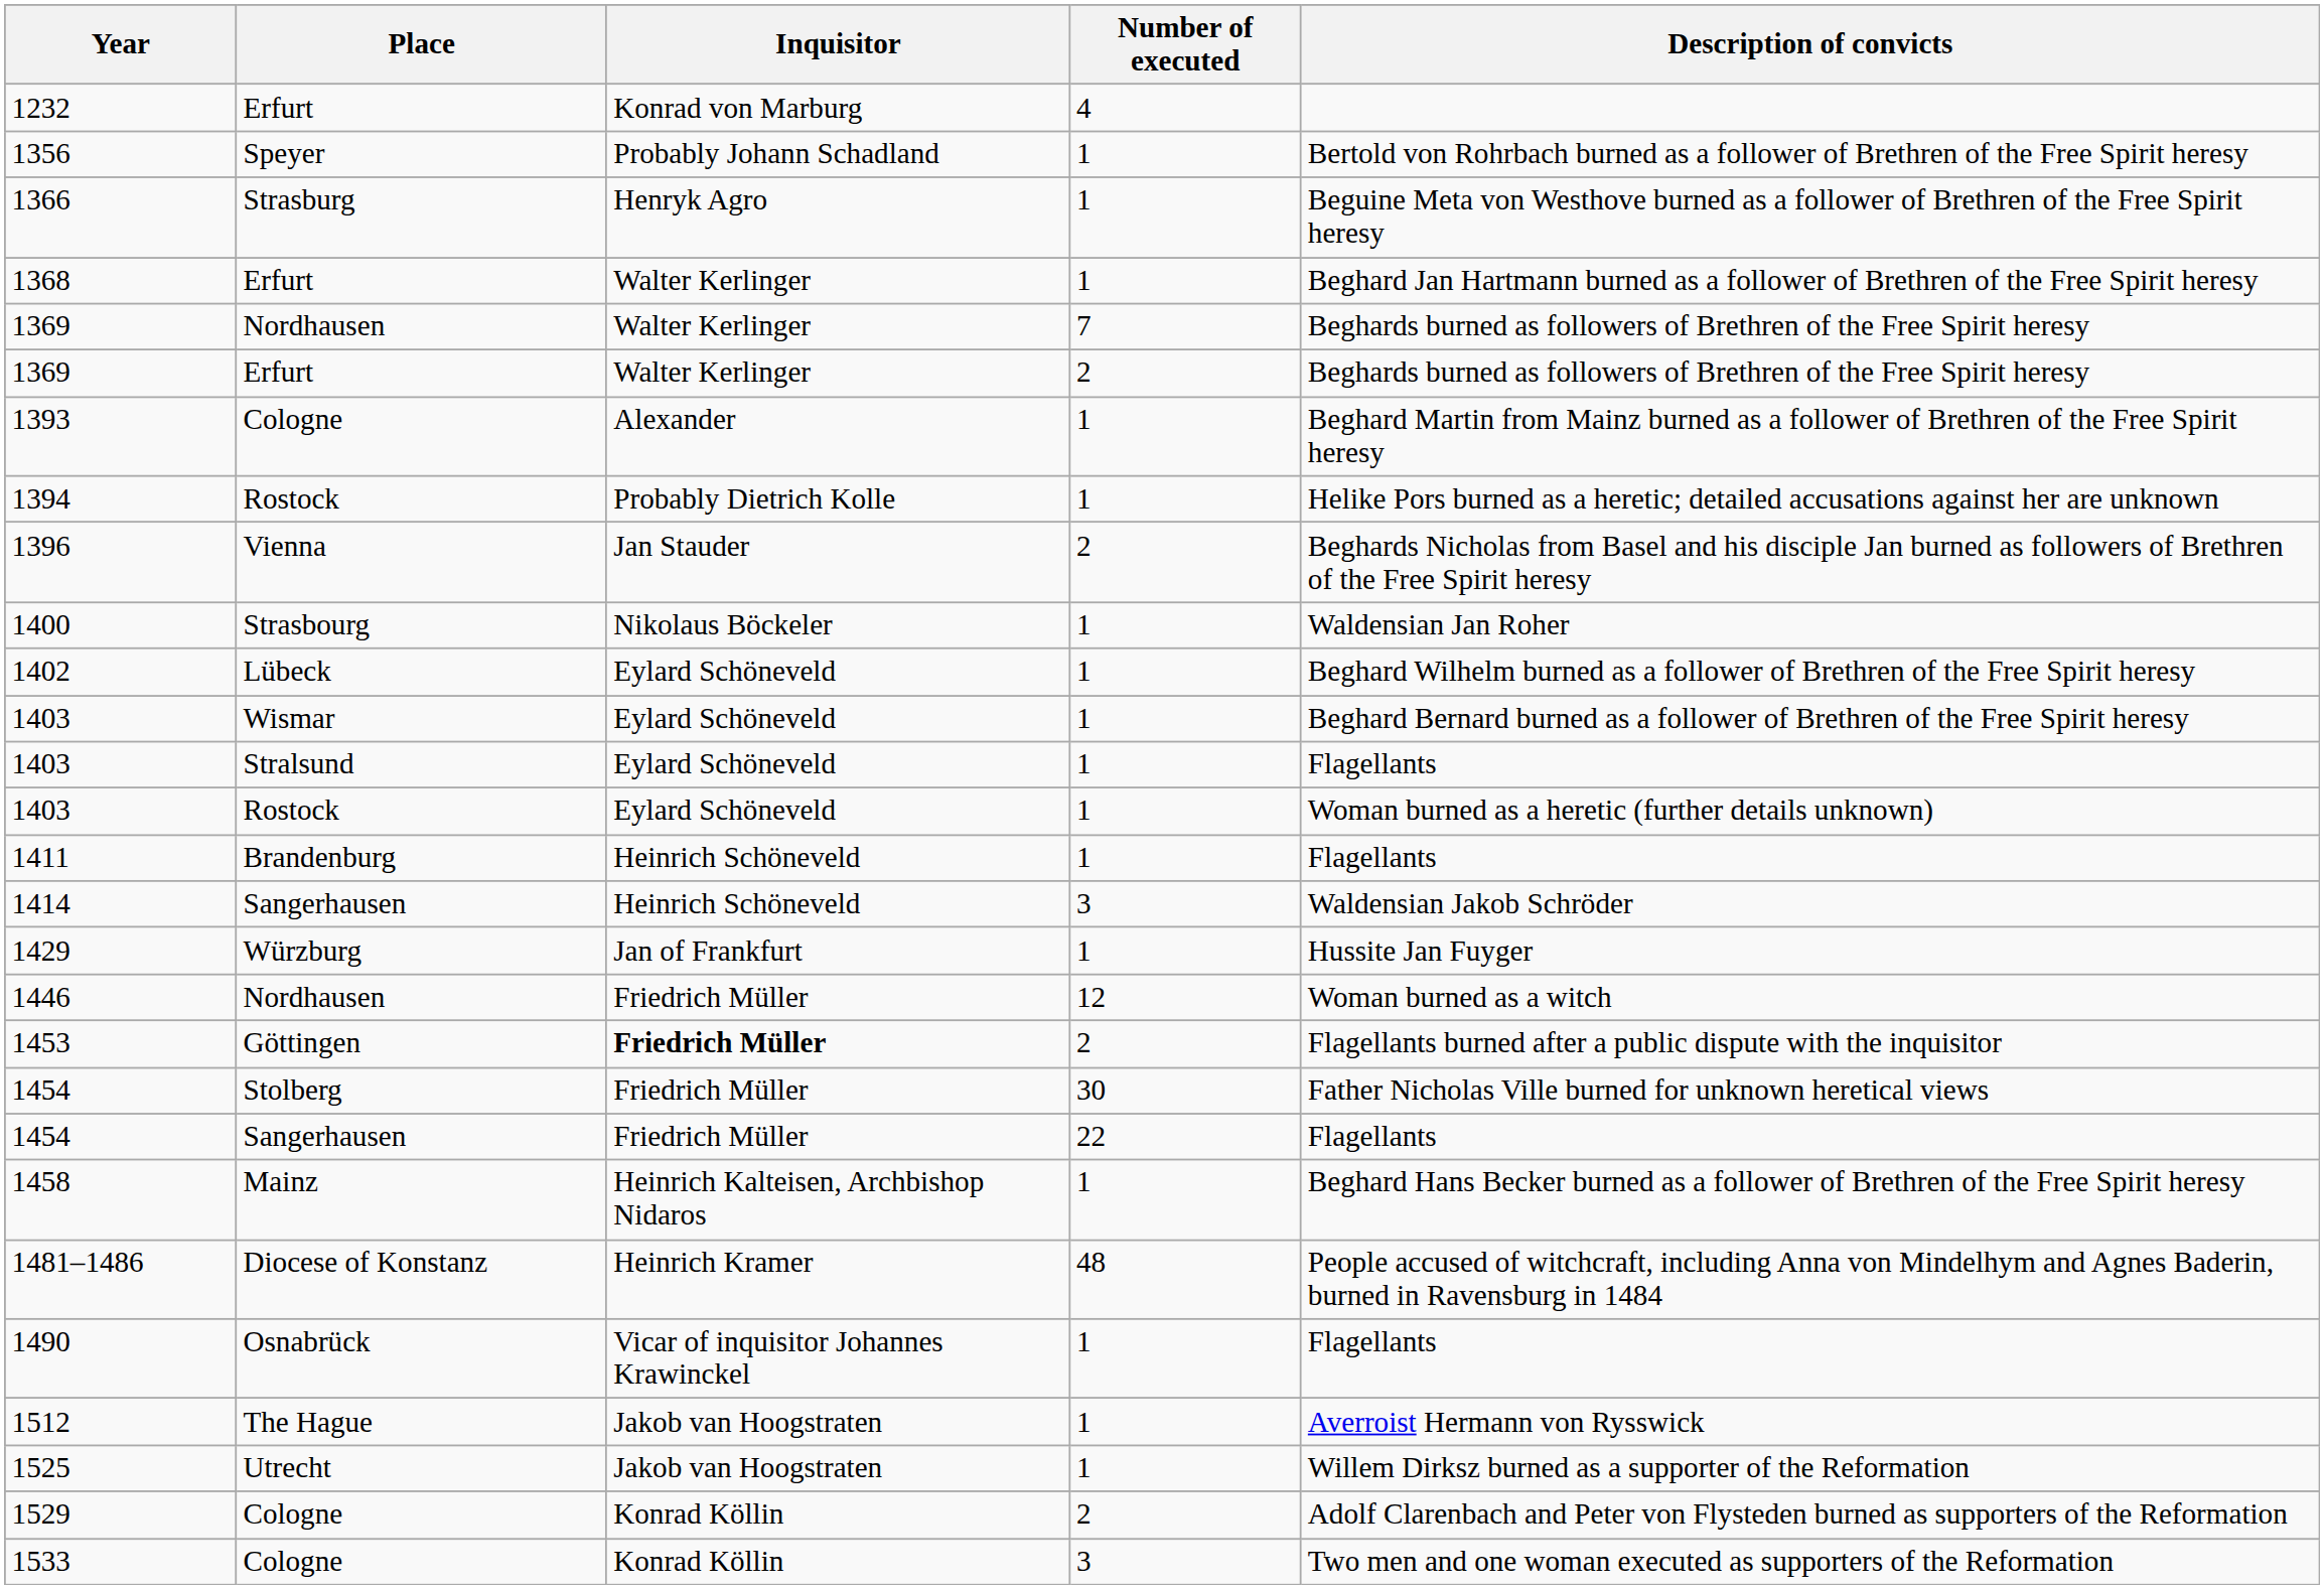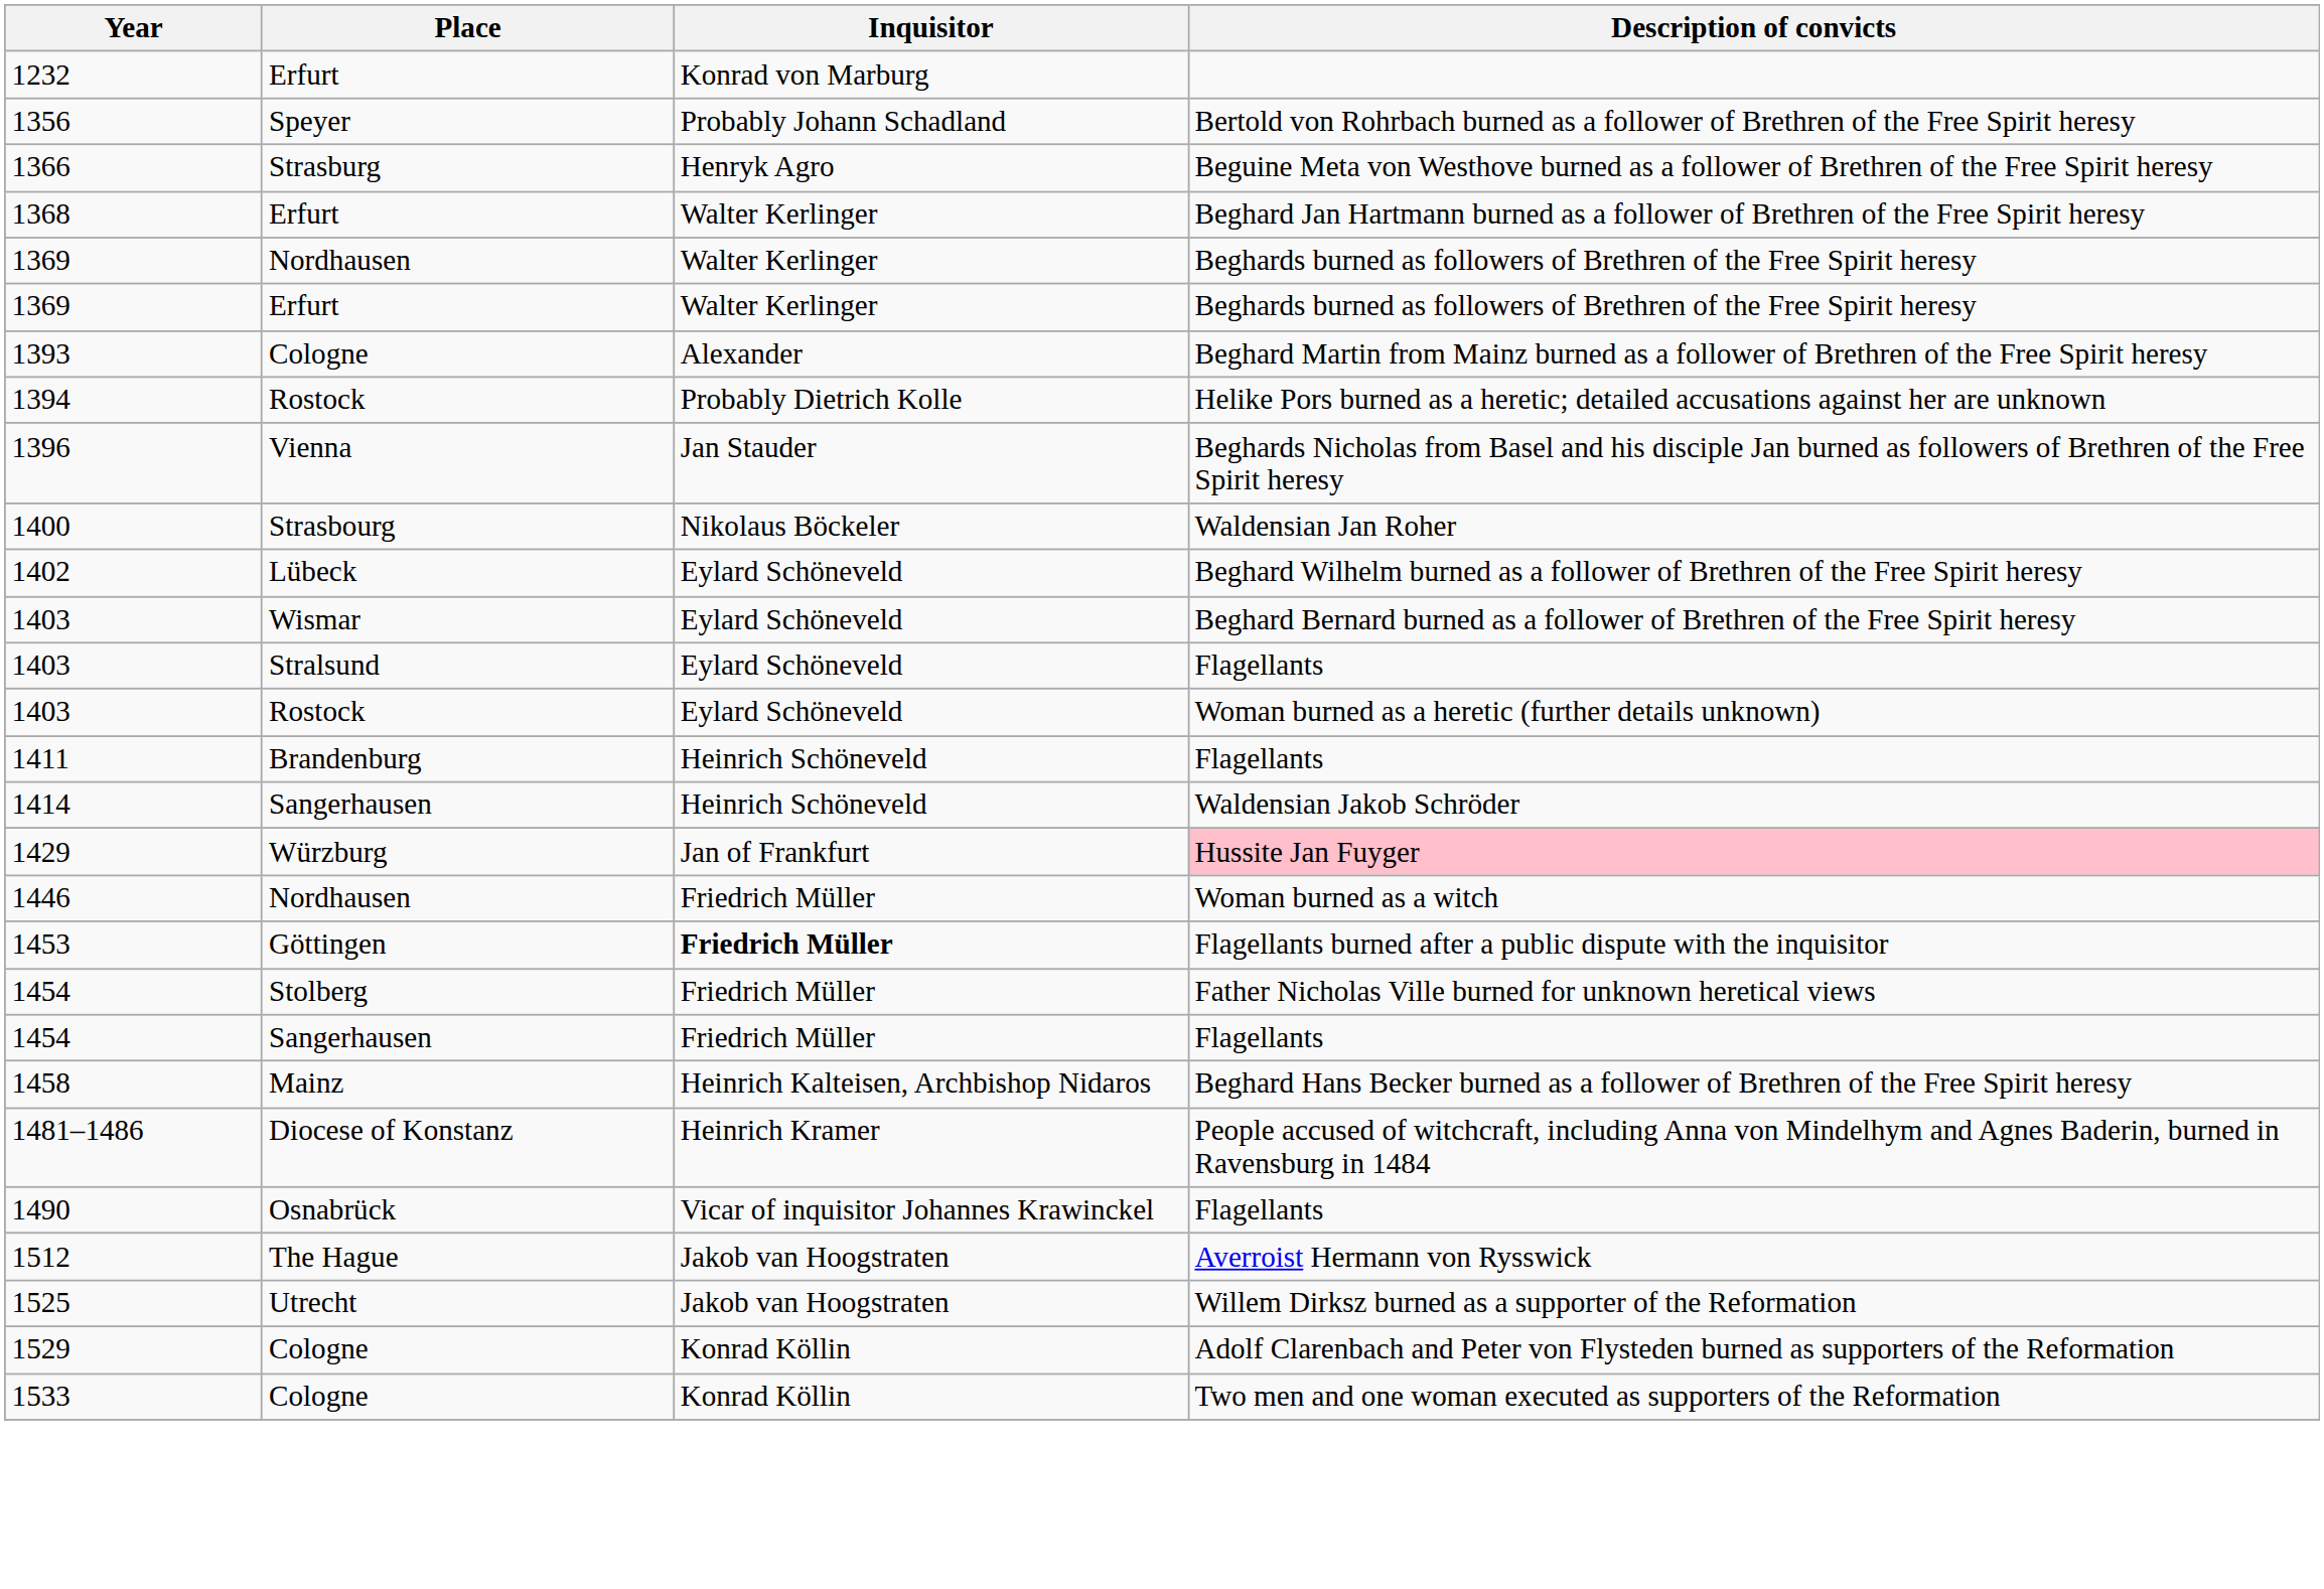 <table class="wikitable" style="width:100%">
 <tr>
 <th width="10%">Year</th>
 <th width="16%">Place</th>
 <th width="20%">Inquisitor</th>
-<th width="10%">Number of executed</th>
 <th width="44%">Description of convicts</th>
 </tr>
 <tr valign="top">
 <td>1232</td>
 <td>Erfurt</td>
 <td>Konrad von Marburg</td>
-<td>4</td>
 <td></td>
 </tr>
 <tr valign="top">
 <td>1356</td>
 <td>Speyer</td>
 <td>Probably Johann Schadland</td>
-<td>1</td>
 <td>Bertold von Rohrbach burned as a follower of Brethren of the Free Spirit heresy</td>
 </tr>
 <tr valign="top">
 <td>1366</td>
 <td>Strasburg</td>
 <td>Henryk Agro</td>
-<td>1</td>
 <td>Beguine Meta von Westhove burned as a follower of Brethren of the Free Spirit heresy</td>
 </tr>
 <tr valign="top">
 <td>1368</td>
 <td>Erfurt</td>
 <td>Walter Kerlinger</td>
-<td>1</td>
 <td>Beghard Jan Hartmann burned as a follower of Brethren of the Free Spirit heresy</td>
 </tr>
 <tr valign="top">
 <td>1369</td>
 <td>Nordhausen</td>
 <td>Walter Kerlinger</td>
-<td>7</td>
 <td>Beghards burned as followers of Brethren of the Free Spirit heresy</td>
 </tr>
 <tr valign="top">
 <td>1369</td>
 <td>Erfurt</td>
 <td>Walter Kerlinger</td>
-<td>2</td>
 <td>Beghards burned as followers of Brethren of the Free Spirit heresy</td>
 </tr>
 <tr valign="top">
 <td>1393</td>
 <td>Cologne</td>
 <td>Alexander</td>
-<td>1</td>
 <td>Beghard Martin from Mainz burned as a follower of Brethren of the Free Spirit heresy</td>
 </tr>
 <tr valign="top">
 <td>1394</td>
 <td>Rostock</td>
 <td>Probably Dietrich Kolle</td>
-<td>1</td>
 <td>Helike Pors burned as a heretic; detailed accusations against her are unknown</td>
 </tr>
 <tr valign="top">
 <td>1396</td>
 <td>Vienna</td>
 <td>Jan Stauder</td>
-<td>2</td>
 <td>Beghards Nicholas from Basel and his disciple Jan burned as followers of Brethren of the Free Spirit heresy</td>
 </tr>
 <tr valign="top">
 <td>1400</td>
 <td>Strasbourg</td>
 <td>Nikolaus Böckeler</td>
-<td>1</td>
 <td>Waldensian Jan Roher</td>
 </tr>
 <tr valign="top">
 <td>1402</td>
 <td>Lübeck</td>
 <td>Eylard Schöneveld</td>
-<td>1</td>
 <td>Beghard Wilhelm burned as a follower of Brethren of the Free Spirit heresy</td>
 </tr>
 <tr valign="top">
 <td>1403</td>
 <td>Wismar</td>
 <td>Eylard Schöneveld</td>
-<td>1</td>
 <td>Beghard Bernard burned as a follower of Brethren of the Free Spirit heresy</td>
 </tr>
 <tr valign="top">
 <td>1403</td>
 <td>Stralsund</td>
 <td>Eylard Schöneveld</td>
-<td>1</td>
 <td>Flagellants</td>
 </tr>
 <tr valign="top">
 <td>1403</td>
 <td>Rostock</td>
 <td>Eylard Schöneveld</td>
-<td>1</td>
 <td>Woman burned as a heretic (further details unknown)</td>
 </tr>
 <tr valign="top">
 <td>1411</td>
 <td>Brandenburg</td>
 <td>Heinrich Schöneveld</td>
-<td>1</td>
 <td>Flagellants</td>
 </tr>
 <tr valign="top">
 <td>1414</td>
 <td>Sangerhausen</td>
 <td>Heinrich Schöneveld</td>
-<td>3</td>
 <td>Waldensian Jakob Schröder</td>
 </tr>
 <tr valign="top">
 <td>1429</td>
 <td>Würzburg</td>
 <td>Jan of Frankfurt</td>
-<td>1</td>
-<td>Hussite Jan Fuyger</td>
+<td style="background: pink;">Hussite Jan Fuyger</td>
 </tr>
 <tr valign="top">
 <td>1446</td>
 <td>Nordhausen</td>
 <td>Friedrich Müller</td>
-<td>12</td>
 <td>Woman burned as a witch</td>
 </tr>
 <tr valign="top">
 <td>1453</td>
 <td>Göttingen</td>
 <td><strong>Friedrich Müller</strong></td>
-<td>2</td>
 <td>Flagellants burned after a public dispute with the inquisitor</td>
 </tr>
 <tr valign="top">
 <td>1454</td>
 <td>Stolberg</td>
 <td>Friedrich Müller</td>
-<td>30</td>
 <td>Father Nicholas Ville burned for unknown heretical views</td>
 </tr>
 <tr valign="top">
 <td>1454</td>
 <td>Sangerhausen</td>
 <td>Friedrich Müller</td>
-<td>22</td>
 <td>Flagellants</td>
 </tr>
 <tr valign="top">
 <td>1458</td>
 <td>Mainz</td>
 <td>Heinrich Kalteisen, Archbishop Nidaros</td>
-<td>1</td>
 <td>Beghard Hans Becker burned as a follower of Brethren of the Free Spirit heresy</td>
 </tr>
 <tr valign="top">
 <td>1481–1486</td>
 <td>Diocese of Konstanz</td>
 <td>Heinrich Kramer</td>
-<td>48</td>
 <td>People accused of witchcraft, including Anna von Mindelhym and Agnes Baderin, burned in Ravensburg in 1484</td>
 </tr>
 <tr valign="top">
 <td>1490</td>
 <td>Osnabrück</td>
 <td>Vicar of inquisitor Johannes Krawinckel</td>
-<td>1</td>
 <td>Flagellants</td>
 </tr>
 <tr valign="top">
 <td>1512</td>
 <td>The Hague</td>
 <td>Jakob van Hoogstraten</td>
-<td>1</td>
 <td><a href='#'>Averroist</a> Hermann von Rysswick</td>
 </tr>
 <tr valign="top">
 <td>1525</td>
 <td>Utrecht</td>
 <td>Jakob van Hoogstraten</td>
-<td>1</td>
 <td>Willem Dirksz burned as a supporter of the Reformation</td>
 </tr>
 <tr valign="top">
 <td>1529</td>
 <td>Cologne</td>
 <td>Konrad Köllin</td>
-<td>2</td>
 <td>Adolf Clarenbach and Peter von Flysteden burned as supporters of the Reformation</td>
 </tr>
 <tr valign="top">
 <td>1533</td>
 <td>Cologne</td>
 <td>Konrad Köllin</td>
-<td>3</td>
 <td>Two men and one woman executed as supporters of the Reformation</td>
 </tr>
 </table>
